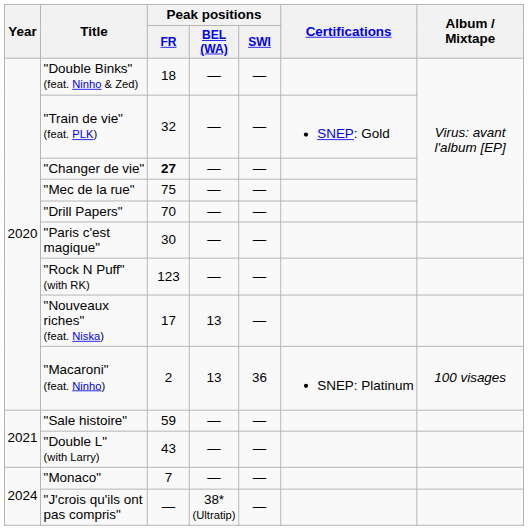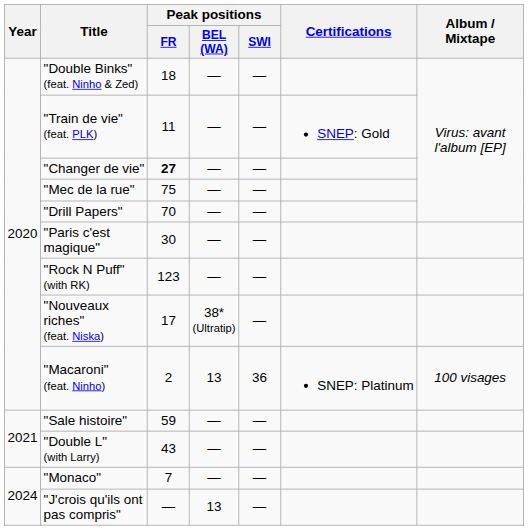 <table class="wikitable">
 <tr>
 <th align="center" rowspan="2" width="10">Year</th>
 <th align="center" rowspan="2" width="120">Title</th>
 <th align="center" colspan="3" width="20">Peak positions</th>
 <th scope="col" rowspan="2"><a href='#'>Certifications</a></th>
 <th align="center" rowspan="2" width="120">Album / Mixtape</th>
 </tr>
 <tr>
 <th scope="col" style="width:3em;font-size:90%;"><a href='#'>FR</a><br></th>
 <th scope="col" style="width:3em;font-size:90%;"><a href='#'>BEL (WA)</a><br></th>
 <th scope="col" style="width:3em;font-size:90%;"><a href='#'>SWI</a><br></th>
 </tr>
 <tr>
 <td style="text-align:center;" rowspan=9>2020</td>
 <td>"Double Binks"<br><small>(feat. <a href='#'>Ninho</a> & Zed)</small></td>
 <td style="text-align:center;">18</td>
 <td style="text-align:center;">—</td>
 <td style="text-align:center;">—</td>
 <td></td>
 <td style="text-align:center;" rowspan=5><em>Virus: avant l'album [EP]</em></td>
 </tr>
 <tr>
 <td>"Train de vie"<br><small>(feat. <a href='#'>PLK</a>)</small></td>
-<td style="text-align:center;">32</td>
+<td style="text-align:center;">11</td>
 <td style="text-align:center;">—</td>
 <td style="text-align:center;">—</td>
 <td><br><ul><li><a href='#'>SNEP</a>: Gold</li></ul></td>
 </tr>
 <tr>
 <td>"Changer de vie"</td>
 <td style="text-align:center;"><strong>27</strong></td>
 <td style="text-align:center;">—</td>
 <td style="text-align:center;">—</td>
 <td></td>
 </tr>
 <tr>
 <td>"Mec de la rue"</td>
 <td style="text-align:center;">75</td>
 <td style="text-align:center;">—</td>
 <td style="text-align:center;">—</td>
 <td></td>
 </tr>
 <tr>
 <td>"Drill Papers"</td>
 <td style="text-align:center;">70</td>
 <td style="text-align:center;">—</td>
 <td style="text-align:center;">—</td>
 <td></td>
 </tr>
 <tr>
 <td>"Paris c'est magique"</td>
 <td style="text-align:center;">30</td>
 <td style="text-align:center;">—</td>
 <td style="text-align:center;">—</td>
 <td></td>
 <td style="text-align:center;"></td>
 </tr>
 <tr>
 <td>"Rock N Puff"<br><small>(with RK)</small></td>
 <td style="text-align:center;">123</td>
 <td style="text-align:center;">—</td>
 <td style="text-align:center;">—</td>
 <td></td>
 <td style="text-align:center;"></td>
 </tr>
 <tr>
 <td>"Nouveaux riches"<br><small>(feat. <a href='#'>Niska</a>)</small></td>
 <td style="text-align:center;">17</td>
-<td style="text-align:center;">13</td>
+<td style="text-align:center;">38*<br><small>(Ultratip)</small></td>
 <td style="text-align:center;">—</td>
 <td></td>
 <td style="text-align:center;"></td>
 </tr>
 <tr>
 <td>"Macaroni"<br><small>(feat. <a href='#'>Ninho</a>)</small></td>
 <td style="text-align:center;">2</td>
 <td style="text-align:center;">13</td>
 <td style="text-align:center;">36</td>
 <td><br><ul><li>SNEP: Platinum</li></ul></td>
 <td style="text-align:center;"><em>100 visages</em></td>
 </tr>
 <tr>
 <td style="text-align:center;" rowspan=2>2021</td>
 <td>"Sale histoire"</td>
 <td style="text-align:center;">59</td>
 <td style="text-align:center;">—</td>
 <td style="text-align:center;">—</td>
 <td></td>
 <td style="text-align:center;"></td>
 </tr>
 <tr>
 <td>"Double L"<br><small>(with Larry)</small></td>
 <td style="text-align:center;">43</td>
 <td style="text-align:center;">—</td>
 <td style="text-align:center;">—</td>
 <td></td>
 <td style="text-align:center;"></td>
 </tr>
 <tr>
 <td align=center rowspan=2>2024</td>
 <td>"Monaco"</td>
 <td style="text-align:center;">7</td>
 <td style="text-align:center;">—</td>
 <td style="text-align:center;">—</td>
 <td></td>
 <td style="text-align:center;"></td>
 </tr>
 <tr>
 <td>"J'crois qu'ils ont pas compris"</td>
 <td style="text-align:center;">—</td>
-<td style="text-align:center;">38*<br><small>(Ultratip)</small></td>
+<td style="text-align:center;">13</td>
 <td style="text-align:center;">—</td>
 <td></td>
 <td style="text-align:center;"></td>
 </tr>
 </table>
